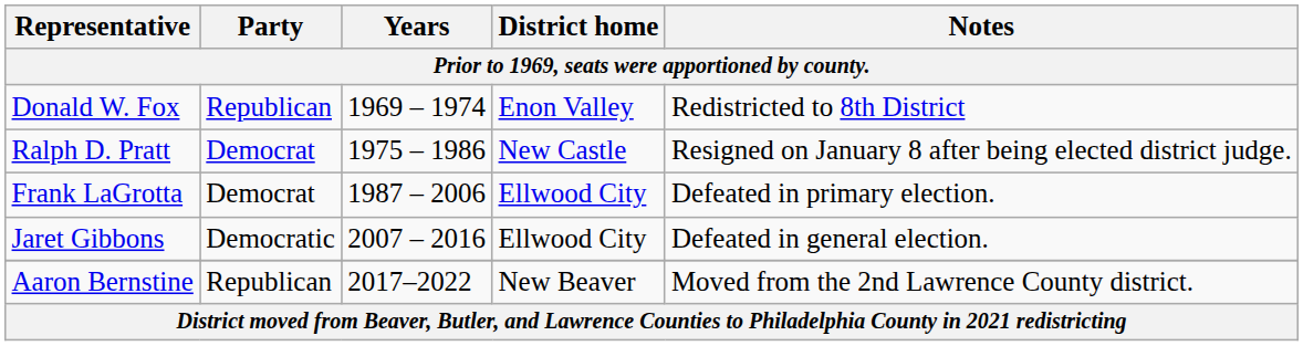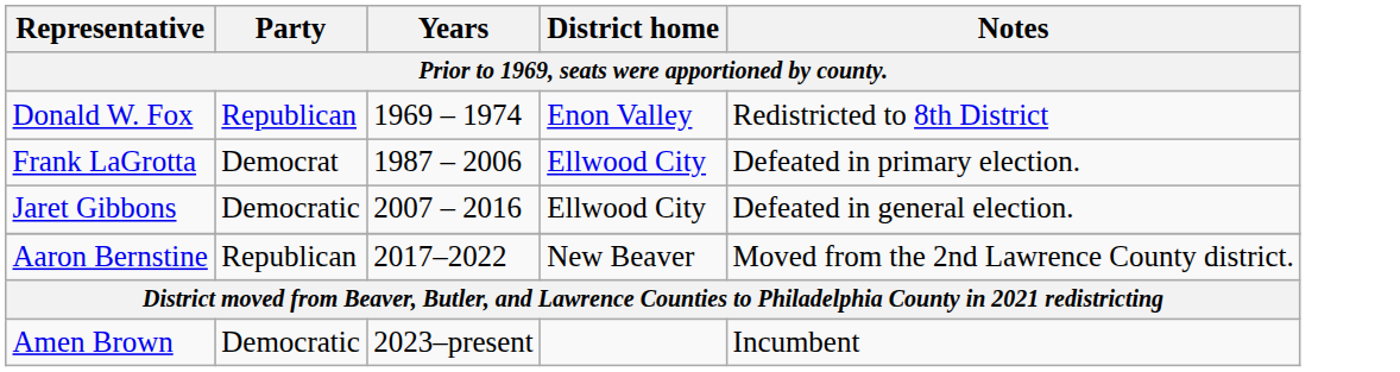 <table class=wikitable>
 <tr valign=bottom>
 <th>Representative</th>
 <th>Party</th>
 <th>Years</th>
 <th>District home</th>
 <th>Notes</th>
 </tr>
 <tr>
 <th colspan=5 style="font-size: 80%;"><em>Prior to 1969, seats were apportioned by county.</em></th>
 </tr>
 <tr>
 <td><a href='#'>Donald W. Fox</a></td>
 <td><a href='#'>Republican</a></td>
 <td>1969 – 1974</td>
 <td><a href='#'>Enon Valley</a></td>
 <td>Redistricted to <a href='#'>8th District</a></td>
-</tr>
-<tr>
-<td><a href='#'>Ralph D. Pratt</a></td>
-<td><a href='#'>Democrat</a></td>
-<td>1975 – 1986</td>
-<td><a href='#'>New Castle</a></td>
-<td>Resigned on January 8 after being elected district judge.</td>
 </tr>
 <tr>
 <td><a href='#'>Frank LaGrotta</a></td>
 <td>Democrat</td>
 <td>1987 – 2006</td>
 <td><a href='#'>Ellwood City</a></td>
 <td>Defeated in primary election.</td>
 </tr>
 <tr>
 <td><a href='#'>Jaret Gibbons</a></td>
 <td>Democratic</td>
 <td>2007 – 2016</td>
 <td>Ellwood City</td>
 <td>Defeated in general election.</td>
 </tr>
 <tr>
 </tr>
 <tr>
 <td><a href='#'>Aaron Bernstine</a></td>
 <td>Republican</td>
 <td>2017–2022</td>
 <td>New Beaver</td>
 <td>Moved from the 2nd Lawrence County district.</td>
 </tr>
 <tr>
 <th colspan=5 style="font-size: 80%;"><em>District moved from Beaver, Butler, and Lawrence Counties to Philadelphia County in 2021 redistricting</em></th>
 </tr>
+<tr>
+<td><a href='#'>Amen Brown</a></td>
+<td>Democratic</td>
+<td>2023–present</td>
+<td></td>
+<td>Incumbent</td>
+</tr>
 </table>
